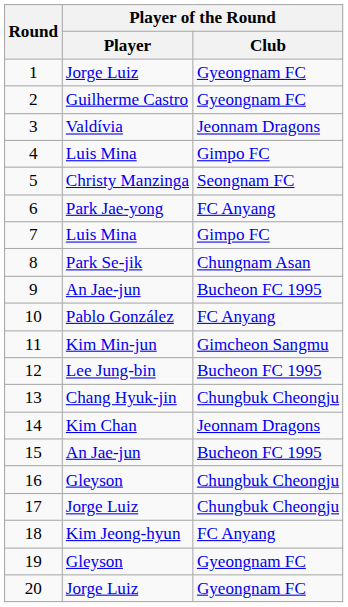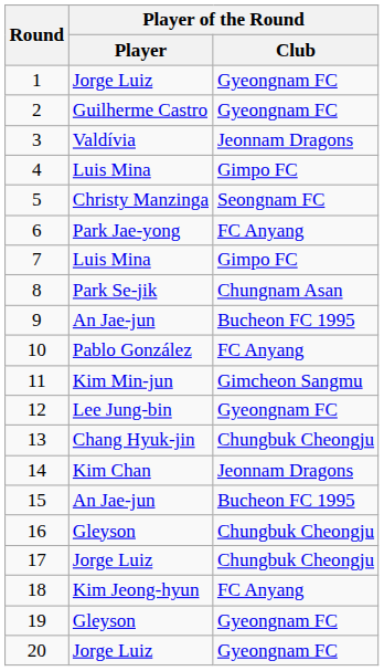 <table class="wikitable">
 <tr>
 <th rowspan="2">Round</th>
 <th colspan="2">Player of the Round</th>
 </tr>
 <tr>
 <th>Player</th>
 <th>Club</th>
 </tr>
 <tr>
 <td align=center>1</td>
 <td> <a href='#'>Jorge Luiz</a></td>
 <td><a href='#'>Gyeongnam FC</a></td>
 </tr>
 <tr>
 <td align=center>2</td>
 <td> <a href='#'>Guilherme Castro</a></td>
 <td><a href='#'>Gyeongnam FC</a></td>
 </tr>
 <tr>
 <td align=center>3</td>
 <td> <a href='#'>Valdívia</a></td>
 <td><a href='#'>Jeonnam Dragons</a></td>
 </tr>
 <tr>
 <td align=center>4</td>
 <td> <a href='#'>Luis Mina</a></td>
 <td><a href='#'>Gimpo FC</a></td>
 </tr>
 <tr>
 <td align=center>5</td>
 <td> <a href='#'>Christy Manzinga</a></td>
 <td><a href='#'>Seongnam FC</a></td>
 </tr>
 <tr>
 <td align=center>6</td>
 <td> <a href='#'>Park Jae-yong</a></td>
 <td><a href='#'>FC Anyang</a></td>
 </tr>
 <tr>
 <td align=center>7</td>
 <td> <a href='#'>Luis Mina</a></td>
 <td><a href='#'>Gimpo FC</a></td>
 </tr>
 <tr>
 <td align=center>8</td>
 <td> <a href='#'>Park Se-jik</a></td>
 <td><a href='#'>Chungnam Asan</a></td>
 </tr>
 <tr>
 <td align=center>9</td>
 <td> <a href='#'>An Jae-jun</a></td>
 <td><a href='#'>Bucheon FC 1995</a></td>
 </tr>
 <tr>
 <td align=center>10</td>
 <td> <a href='#'>Pablo González</a></td>
 <td><a href='#'>FC Anyang</a></td>
 </tr>
 <tr>
 <td align=center>11</td>
 <td> <a href='#'>Kim Min-jun</a></td>
 <td><a href='#'>Gimcheon Sangmu</a></td>
 </tr>
 <tr>
 <td align=center>12</td>
 <td> <a href='#'>Lee Jung-bin</a></td>
-<td><a href='#'>Bucheon FC 1995</a></td>
+<td><a href='#'>Gyeongnam FC</a></td>
 </tr>
 <tr>
 <td align=center>13</td>
 <td> <a href='#'>Chang Hyuk-jin</a></td>
 <td><a href='#'>Chungbuk Cheongju</a></td>
 </tr>
 <tr>
 <td align=center>14</td>
 <td> <a href='#'>Kim Chan</a></td>
 <td><a href='#'>Jeonnam Dragons</a></td>
 </tr>
 <tr>
 <td align=center>15</td>
 <td> <a href='#'>An Jae-jun</a></td>
 <td><a href='#'>Bucheon FC 1995</a></td>
 </tr>
 <tr>
 <td align=center>16</td>
 <td> <a href='#'>Gleyson</a></td>
 <td><a href='#'>Chungbuk Cheongju</a></td>
 </tr>
 <tr>
 <td align=center>17</td>
 <td> <a href='#'>Jorge Luiz</a></td>
 <td><a href='#'>Chungbuk Cheongju</a></td>
 </tr>
 <tr>
 <td align=center>18</td>
 <td> <a href='#'>Kim Jeong-hyun</a></td>
 <td><a href='#'>FC Anyang</a></td>
 </tr>
 <tr>
 <td align=center>19</td>
 <td> <a href='#'>Gleyson</a></td>
 <td><a href='#'>Gyeongnam FC</a></td>
 </tr>
 <tr>
 <td align=center>20</td>
 <td> <a href='#'>Jorge Luiz</a></td>
 <td><a href='#'>Gyeongnam FC</a></td>
 </tr>
 </table>
